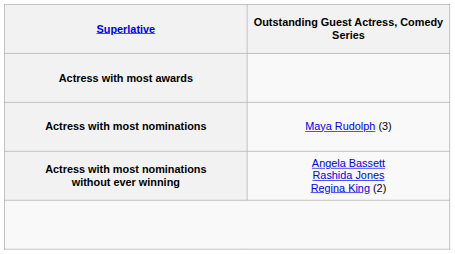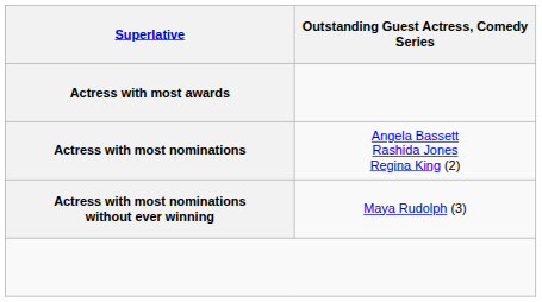 <table class="wikitable" style="text-align: center">
 <tr style="height:4.5em;">
 <th width="350"><strong><a href='#'>Superlative</a></strong></th>
 <th colspan="2" width="290"><strong> Outstanding Guest Actress, Comedy Series</strong></th>
 </tr>
 <tr style="height:4.5em;">
 <th width="350">Actress with most awards</th>
 <td></td>
 </tr>
 <tr style="height:4.5em;">
 <th>Actress with most nominations</th>
-<td><a href='#'>Maya Rudolph</a> (3)</td>
+<td><a href='#'>Angela Bassett</a> <br> <a href='#'>Rashida Jones</a><br><a href='#'>Regina King</a> (2)</td>
 </tr>
 <tr style="height:4.5em;">
 <th>Actress with most nominations <br> without ever winning</th>
-<td><a href='#'>Angela Bassett</a> <br> <a href='#'>Rashida Jones</a><br><a href='#'>Regina King</a> (2)</td>
+<td><a href='#'>Maya Rudolph</a> (3)</td>
 </tr>
 <tr style="height:4.5em;">
 </tr>
 </table>
